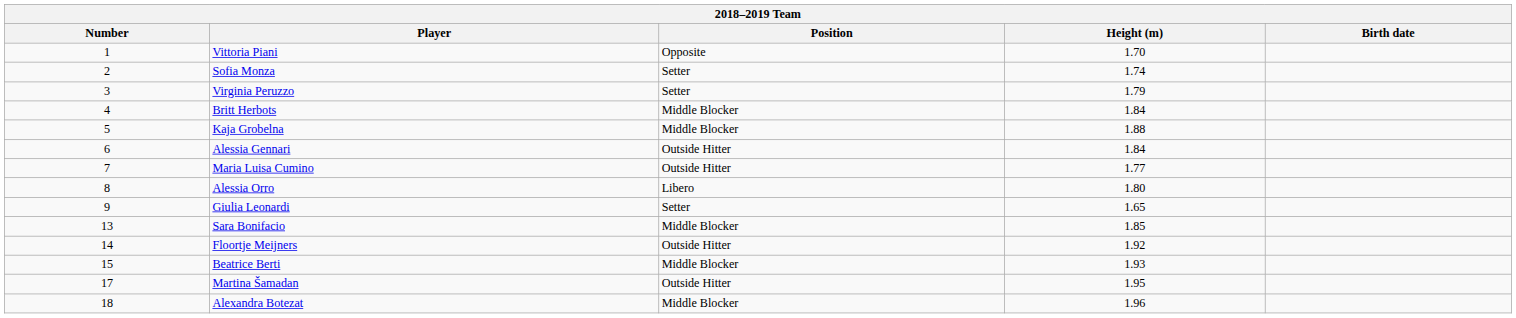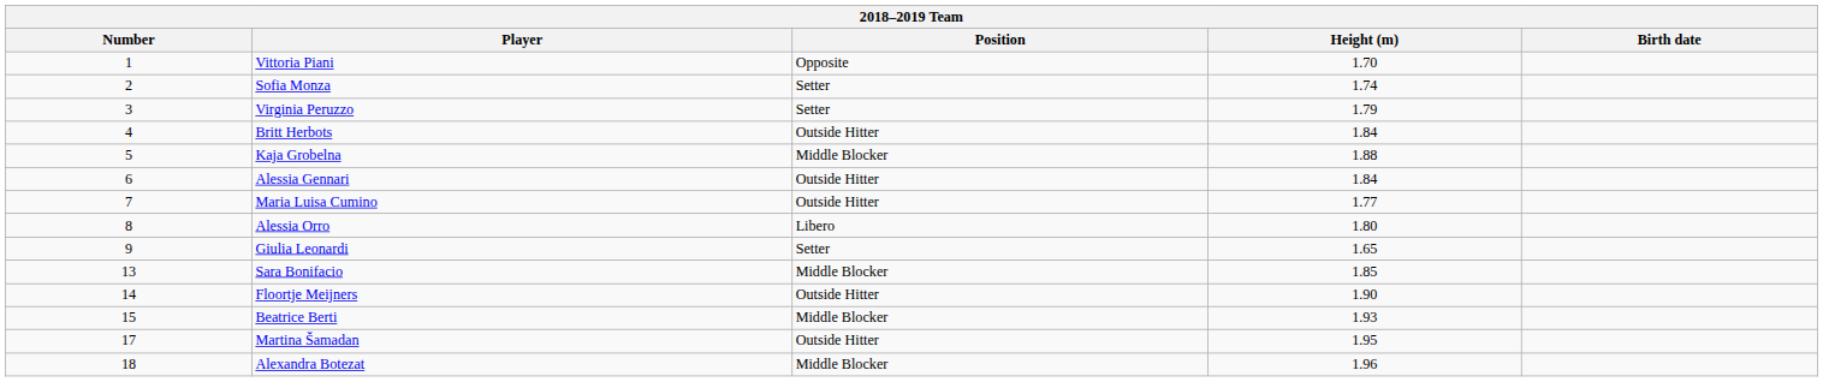 <table class="wikitable" style="width:100%;">
 <tr>
 <th colspan=5><strong>2018–2019 Team</strong></th>
 </tr>
 <tr>
 <th>Number</th>
 <th>Player</th>
 <th>Position</th>
 <th>Height (m)</th>
 <th>Birth date</th>
 </tr>
 <tr>
 <td align=center>1</td>
 <td> <a href='#'>Vittoria Piani</a></td>
 <td>Opposite</td>
 <td align=center>1.70</td>
 <td></td>
 </tr>
 <tr>
 <td align=center>2</td>
 <td> <a href='#'>Sofia Monza</a></td>
 <td>Setter</td>
 <td align=center>1.74</td>
 <td></td>
 </tr>
 <tr>
 <td align=center>3</td>
 <td> <a href='#'>Virginia Peruzzo</a></td>
 <td>Setter</td>
 <td align=center>1.79</td>
 <td></td>
 </tr>
 <tr>
 <td align=center>4</td>
 <td> <a href='#'>Britt Herbots</a></td>
-<td>Middle Blocker</td>
+<td>Outside Hitter</td>
 <td align=center>1.84</td>
 <td></td>
 </tr>
 <tr>
 <td align=center>5</td>
 <td> <a href='#'>Kaja Grobelna</a></td>
 <td>Middle Blocker</td>
 <td align=center>1.88</td>
 <td></td>
 </tr>
 <tr>
 <td align=center>6</td>
 <td> <a href='#'>Alessia Gennari</a></td>
 <td>Outside Hitter</td>
 <td align=center>1.84</td>
 <td></td>
 </tr>
 <tr>
 <td align=center>7</td>
 <td> <a href='#'>Maria Luisa Cumino</a></td>
 <td>Outside Hitter</td>
 <td align=center>1.77</td>
 <td></td>
 </tr>
 <tr>
 <td align=center>8</td>
 <td> <a href='#'>Alessia Orro</a></td>
 <td>Libero</td>
 <td align=center>1.80</td>
 <td></td>
 </tr>
 <tr>
 <td align=center>9</td>
 <td> <a href='#'>Giulia Leonardi</a></td>
 <td>Setter</td>
 <td align=center>1.65</td>
 <td></td>
 </tr>
 <tr>
 <td align=center>13</td>
 <td> <a href='#'>Sara Bonifacio</a></td>
 <td>Middle Blocker</td>
 <td align=center>1.85</td>
 <td></td>
 </tr>
 <tr>
 <td align=center>14</td>
 <td> <a href='#'>Floortje Meijners</a></td>
 <td>Outside Hitter</td>
-<td align=center>1.92</td>
+<td align=center>1.90</td>
 <td></td>
 </tr>
 <tr>
 <td align=center>15</td>
 <td> <a href='#'>Beatrice Berti</a></td>
 <td>Middle Blocker</td>
 <td align=center>1.93</td>
 <td></td>
 </tr>
 <tr>
 <td align=center>17</td>
 <td> <a href='#'>Martina Šamadan</a></td>
 <td>Outside Hitter</td>
 <td align=center>1.95</td>
 <td></td>
 </tr>
 <tr>
 <td align=center>18</td>
 <td> <a href='#'>Alexandra Botezat</a></td>
 <td>Middle Blocker</td>
 <td align=center>1.96</td>
 <td></td>
 </tr>
 </table>
